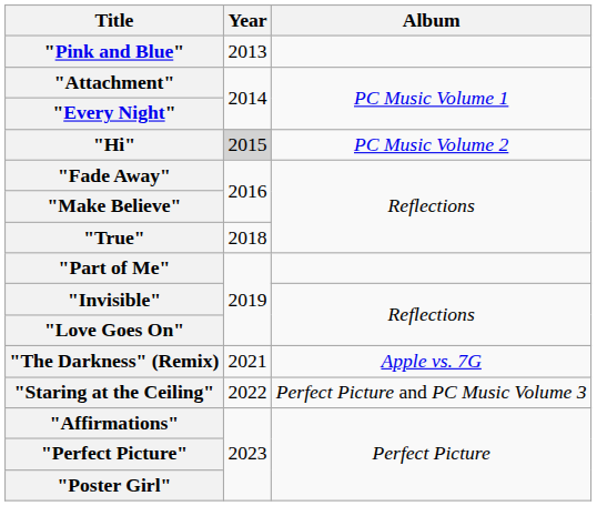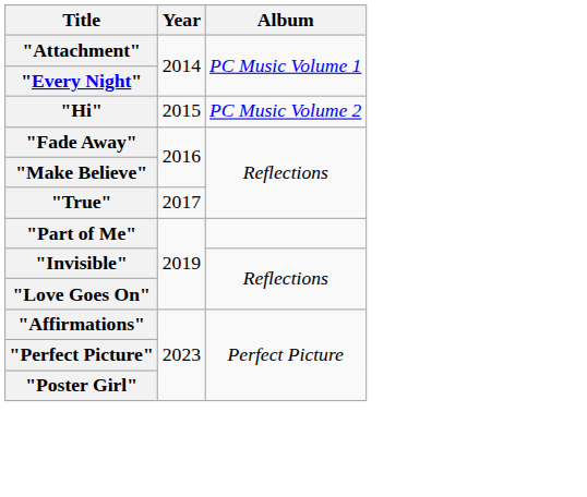 <table class="wikitable plainrowheaders" style="text-align:center">
 <tr>
 <th scope="col">Title</th>
 <th scope="col">Year</th>
 <th scope="col">Album</th>
-</tr>
-<tr>
-<th scope="row">"<a href='#'>Pink and Blue</a>"</th>
-<td>2013</td>
-<td></td>
 </tr>
 <tr>
 <th scope="row">"Attachment"</th>
 <td rowspan="2">2014</td>
 <td rowspan="2"><em><a href='#'>PC Music Volume 1</a></em></td>
 </tr>
 <tr>
 <th scope="row">"<a href='#'>Every Night</a>"</th>
 </tr>
 <tr>
 <th scope="row">"Hi"</th>
-<td style="background: lightgrey;">2015</td>
+<td>2015</td>
 <td><em><a href='#'>PC Music Volume 2</a></em></td>
 </tr>
 <tr>
 <th scope="row">"Fade Away"</th>
 <td rowspan="2">2016</td>
 <td rowspan="3"><em>Reflections</em></td>
 </tr>
 <tr>
 <th scope="row">"Make Believe"</th>
 </tr>
 <tr>
 <th scope="row">"True"</th>
-<td>2018</td>
+<td>2017</td>
 </tr>
 <tr>
 <th scope="row">"Part of Me"<br></th>
 <td rowspan="3">2019</td>
 <td></td>
 </tr>
 <tr>
 <th scope="row">"Invisible"</th>
 <td rowspan="2"><em>Reflections</em></td>
 </tr>
 <tr>
 <th scope="row">"Love Goes On"</th>
 </tr>
 <tr>
-<th scope="row">"The Darkness" (Remix)<br></th>
-<td>2021</td>
-<td><em><a href='#'>Apple vs. 7G</a></em></td>
-</tr>
-<tr>
-<th scope="row">"Staring at the Ceiling"</th>
-<td>2022</td>
-<td><em>Perfect Picture</em> and <em>PC Music Volume 3</em></td>
-</tr>
-<tr>
 <th scope="row">"Affirmations"</th>
 <td rowspan="3">2023</td>
 <td rowspan="3"><em>Perfect Picture</em></td>
 </tr>
 <tr>
 <th scope="row">"Perfect Picture"</th>
 </tr>
 <tr>
 <th scope="row">"Poster Girl"</th>
 </tr>
 </table>
